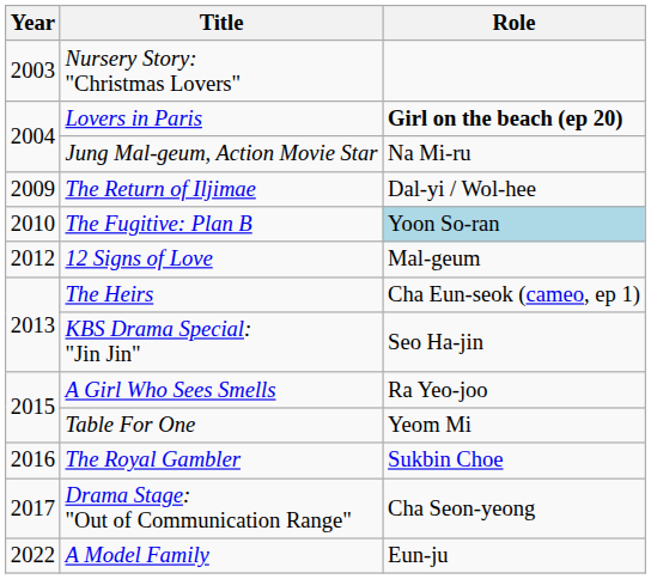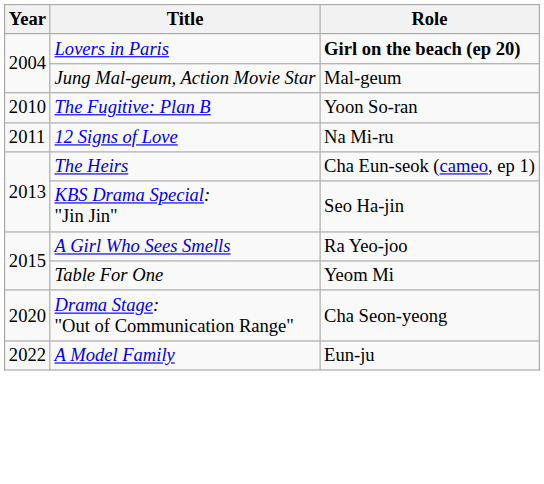 <table class="wikitable sortable">
 <tr>
 <th>Year</th>
 <th>Title</th>
 <th>Role</th>
-</tr>
-<tr>
-<td>2003</td>
-<td><em>Nursery Story:</em><br>"Christmas Lovers"</td>
-<td></td>
 </tr>
 <tr>
 <td rowspan=2>2004</td>
 <td><em><a href='#'>Lovers in Paris</a></em></td>
 <td><strong>Girl on the beach (ep 20)</strong></td>
 </tr>
 <tr>
 <td><em>Jung Mal-geum, Action Movie Star</em></td>
-<td>Na Mi-ru</td>
-</tr>
-<tr>
-<td>2009</td>
-<td><em><a href='#'>The Return of Iljimae</a></em></td>
-<td>Dal-yi / Wol-hee</td>
+<td>Mal-geum</td>
 </tr>
 <tr>
 <td>2010</td>
 <td><em><a href='#'>The Fugitive: Plan B</a></em></td>
-<td style="background: lightblue;">Yoon So-ran</td>
+<td>Yoon So-ran</td>
 </tr>
 <tr>
-<td>2012</td>
+<td>2011</td>
 <td><em><a href='#'>12 Signs of Love</a></em></td>
-<td>Mal-geum</td>
+<td>Na Mi-ru</td>
 </tr>
 <tr>
 <td rowspan=2>2013</td>
 <td><em><a href='#'>The Heirs</a></em></td>
 <td>Cha Eun-seok (<a href='#'>cameo</a>, ep 1)</td>
 </tr>
 <tr>
 <td><em><a href='#'>KBS Drama Special</a>:</em><br>"Jin Jin"</td>
 <td>Seo Ha-jin</td>
 </tr>
 <tr>
 <td rowspan=2>2015</td>
 <td><em><a href='#'>A Girl Who Sees Smells</a></em></td>
 <td>Ra Yeo-joo</td>
 </tr>
 <tr>
 <td><em>Table For One</em></td>
 <td>Yeom Mi</td>
 </tr>
 <tr>
-<td>2016</td>
-<td><em><a href='#'>The Royal Gambler</a></em></td>
-<td><a href='#'>Sukbin Choe</a></td>
-</tr>
-<tr>
-<td>2017</td>
+<td>2020</td>
 <td><em><a href='#'>Drama Stage</a>:</em><br>"Out of Communication Range"</td>
 <td>Cha Seon-yeong</td>
 </tr>
 <tr>
 <td>2022</td>
 <td><em><a href='#'>A Model Family</a></em></td>
 <td>Eun-ju</td>
 </tr>
 </table>
